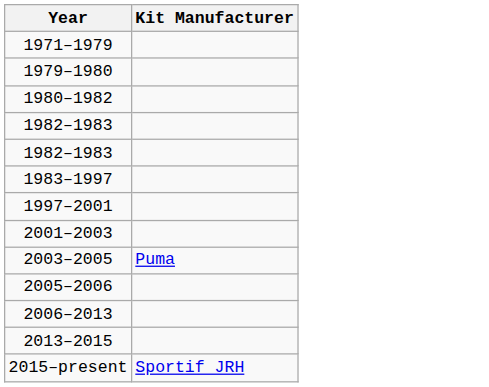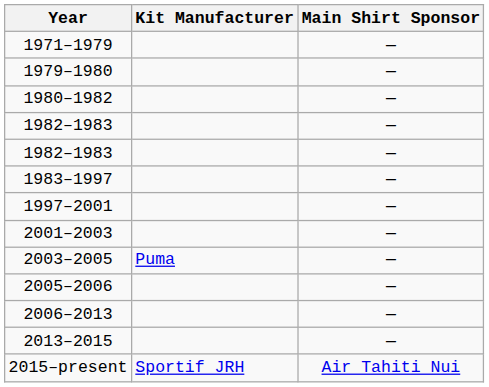 <table class=wikitable style=text-align:center>
 <tr>
 <th>Year</th>
 <th>Kit Manufacturer</th>
+<th>Main Shirt Sponsor</th>
 </tr>
 <tr>
 <td>1971–1979</td>
 <td style=text-align:left></td>
+<td>—</td>
 </tr>
 <tr>
 <td>1979–1980</td>
 <td style=text-align:left></td>
+<td>—</td>
 </tr>
 <tr>
 <td>1980–1982</td>
 <td style=text-align:left></td>
+<td>—</td>
 </tr>
 <tr>
 <td>1982–1983</td>
 <td style=text-align:left></td>
+<td>—</td>
 </tr>
 <tr>
 <td>1982–1983</td>
 <td style=text-align:left></td>
+<td>—</td>
 </tr>
 <tr>
 <td>1983–1997</td>
 <td style=text-align:left></td>
+<td>—</td>
 </tr>
 <tr>
 <td>1997–2001</td>
 <td style=text-align:left></td>
+<td>—</td>
 </tr>
 <tr>
 <td>2001–2003</td>
 <td style=text-align:left></td>
+<td>—</td>
 </tr>
 <tr>
 <td>2003–2005</td>
 <td style=text-align:left> <a href='#'>Puma</a></td>
+<td>—</td>
 </tr>
 <tr>
 <td>2005–2006</td>
 <td style=text-align:left></td>
+<td>—</td>
 </tr>
 <tr>
 <td>2006–2013</td>
 <td style=text-align:left></td>
+<td>—</td>
 </tr>
 <tr>
 <td>2013–2015</td>
 <td style=text-align:left></td>
+<td>—</td>
 </tr>
 <tr>
 <td>2015–present</td>
 <td style=text-align:left> <a href='#'>Sportif JRH</a></td>
+<td><a href='#'>Air Tahiti Nui</a></td>
 </tr>
 </table>
